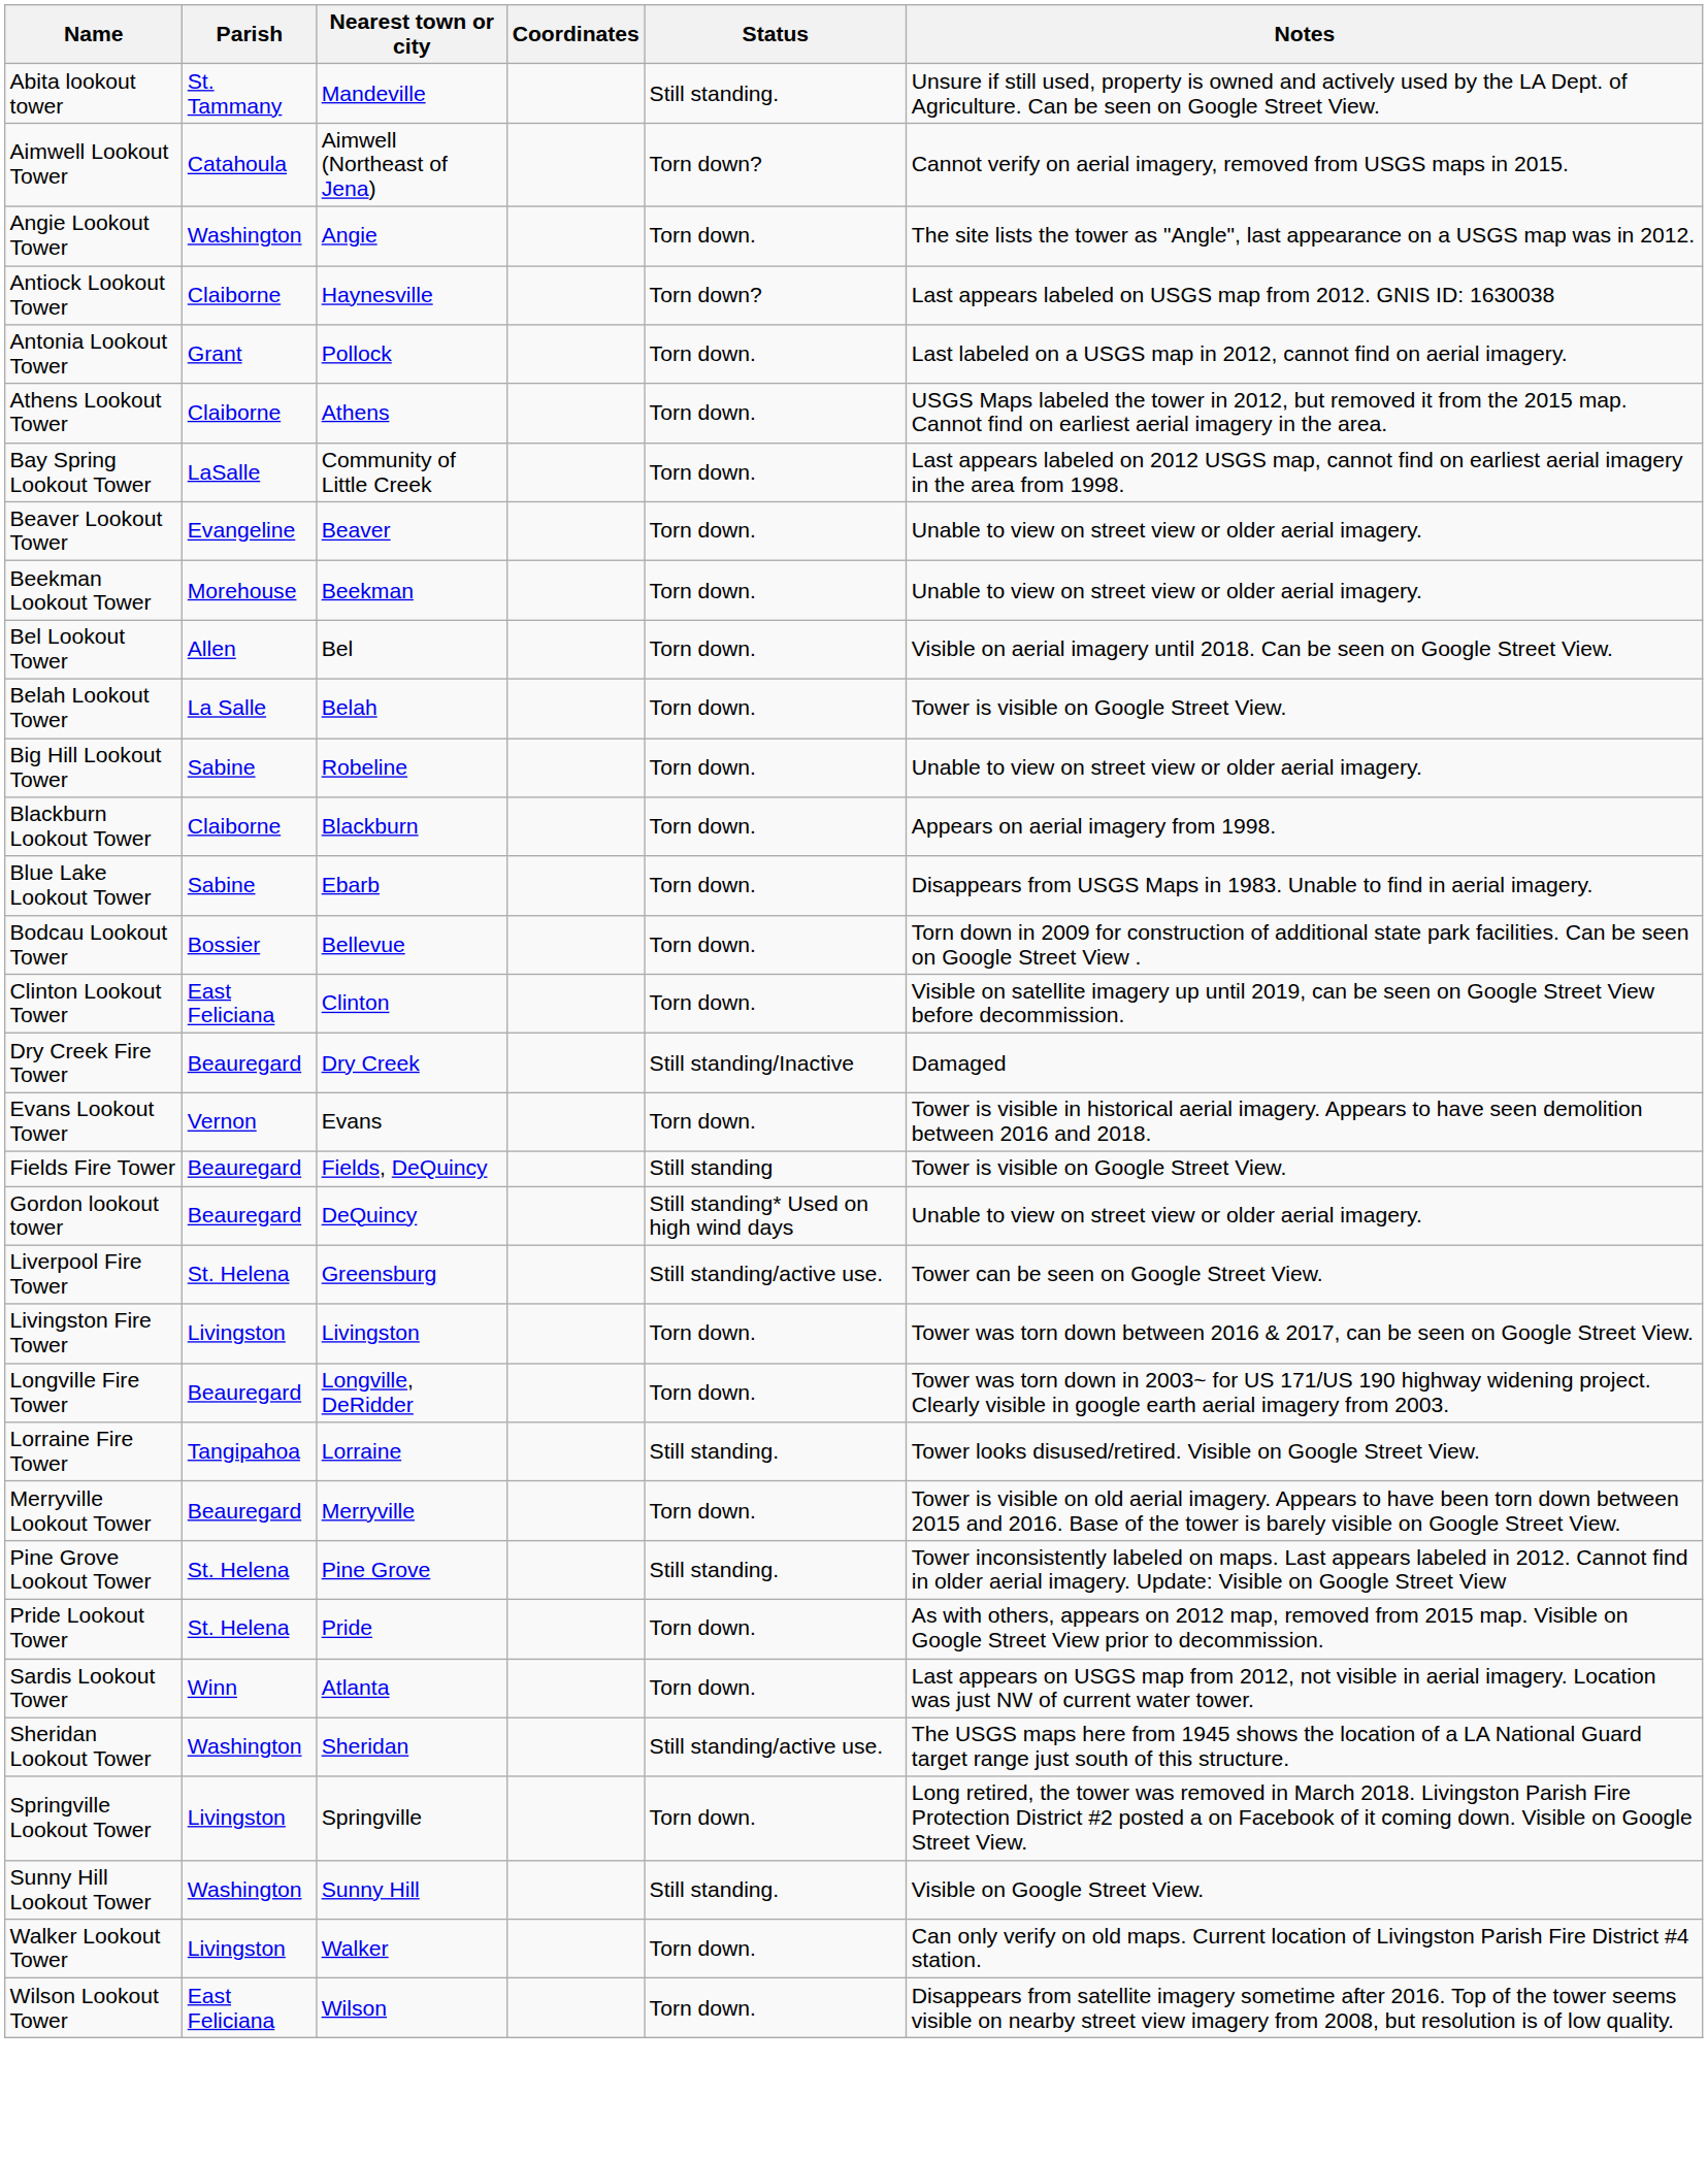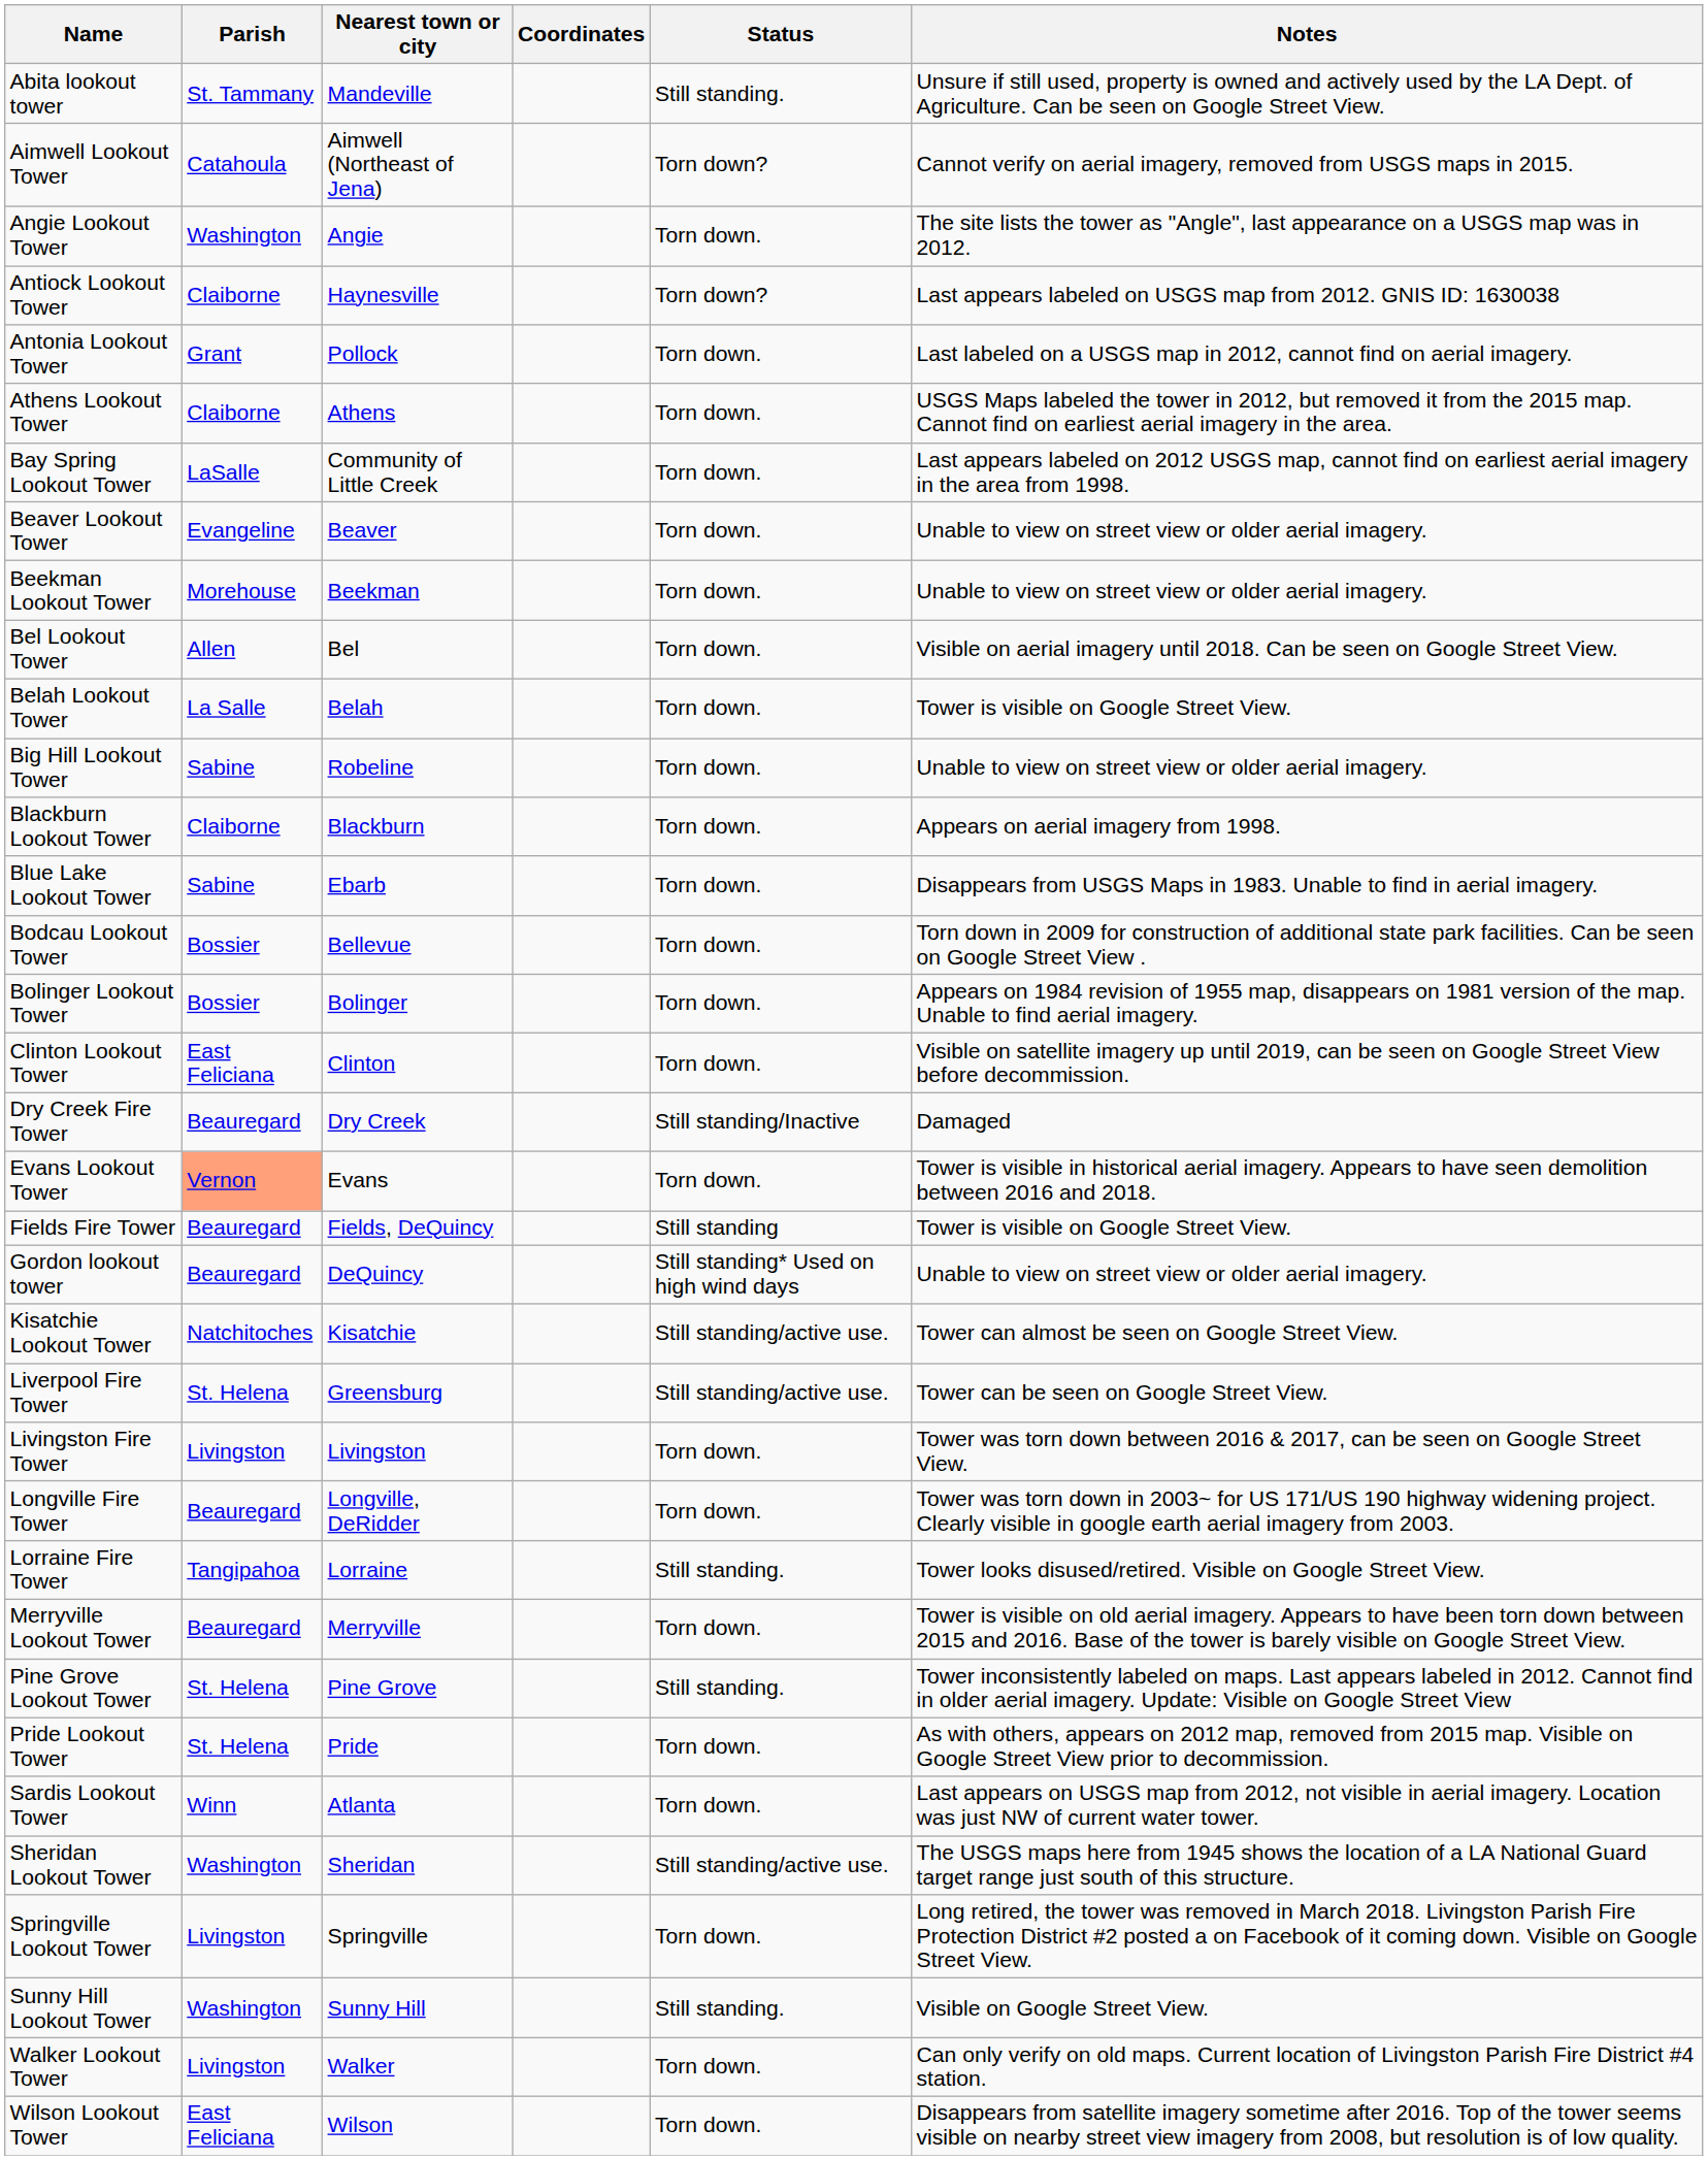 <table class="wikitable sortable">
 <tr>
 <th>Name</th>
 <th>Parish</th>
 <th>Nearest town or city</th>
 <th>Coordinates</th>
 <th>Status</th>
 <th>Notes</th>
 </tr>
 <tr>
 <td>Abita lookout tower</td>
 <td><a href='#'>St. Tammany</a></td>
 <td><a href='#'>Mandeville</a></td>
 <td></td>
 <td>Still standing.</td>
 <td>Unsure if still used, property is owned and actively used by the LA Dept. of Agriculture. Can be seen  on Google Street View.</td>
 </tr>
 <tr>
 <td>Aimwell Lookout Tower</td>
 <td><a href='#'>Catahoula</a></td>
 <td>Aimwell (Northeast of <a href='#'>Jena</a>)</td>
 <td></td>
 <td>Torn down?</td>
 <td>Cannot verify on aerial imagery, removed from USGS maps in 2015. </td>
 </tr>
 <tr>
 <td>Angie Lookout Tower</td>
 <td><a href='#'>Washington</a></td>
 <td><a href='#'>Angie</a></td>
 <td></td>
 <td>Torn down.</td>
 <td>The  site lists the tower as "Angle", last appearance on a USGS map was in 2012.</td>
 </tr>
 <tr>
 <td>Antiock Lookout Tower</td>
 <td><a href='#'>Claiborne</a></td>
 <td><a href='#'>Haynesville</a></td>
 <td></td>
 <td>Torn down?</td>
 <td>Last appears labeled on USGS map from 2012. GNIS ID:	1630038</td>
 </tr>
 <tr>
 <td>Antonia Lookout Tower</td>
 <td><a href='#'>Grant</a></td>
 <td><a href='#'>Pollock</a></td>
 <td></td>
 <td>Torn down.</td>
 <td>Last labeled on a USGS map in 2012, cannot find on aerial imagery.</td>
 </tr>
 <tr>
 <td>Athens Lookout Tower</td>
 <td><a href='#'>Claiborne</a></td>
 <td><a href='#'>Athens</a></td>
 <td></td>
 <td>Torn down.</td>
 <td>USGS Maps labeled the tower in 2012, but removed it from the 2015 map. Cannot find on earliest aerial imagery in the area.</td>
 </tr>
 <tr>
 <td>Bay Spring Lookout Tower</td>
 <td><a href='#'>LaSalle</a></td>
 <td>Community of Little Creek</td>
 <td></td>
 <td>Torn down.</td>
 <td>Last appears labeled on 2012 USGS map, cannot find on earliest aerial imagery in the area from 1998.</td>
 </tr>
 <tr>
 <td>Beaver Lookout Tower</td>
 <td><a href='#'>Evangeline</a></td>
 <td><a href='#'>Beaver</a></td>
 <td></td>
 <td>Torn down.</td>
 <td>Unable to view on street view or older aerial imagery.</td>
 </tr>
 <tr>
 <td>Beekman Lookout Tower</td>
 <td><a href='#'>Morehouse</a></td>
 <td><a href='#'>Beekman</a></td>
 <td></td>
 <td>Torn down.</td>
 <td>Unable to view on street view or older aerial imagery.</td>
 </tr>
 <tr>
 <td>Bel Lookout Tower</td>
 <td><a href='#'>Allen</a></td>
 <td>Bel</td>
 <td></td>
 <td>Torn down.</td>
 <td>Visible on aerial imagery until 2018. Can be seen  on Google Street View.</td>
 </tr>
 <tr>
 <td>Belah Lookout Tower</td>
 <td><a href='#'>La Salle</a></td>
 <td><a href='#'>Belah</a></td>
 <td></td>
 <td>Torn down.</td>
 <td>Tower is visible  on Google Street View.</td>
 </tr>
 <tr>
 <td>Big Hill Lookout Tower</td>
 <td><a href='#'>Sabine</a></td>
 <td><a href='#'>Robeline</a></td>
 <td></td>
 <td>Torn down.</td>
 <td>Unable to view on street view or older aerial imagery.</td>
 </tr>
 <tr>
 <td>Blackburn Lookout Tower</td>
 <td><a href='#'>Claiborne</a></td>
 <td><a href='#'>Blackburn</a></td>
 <td></td>
 <td>Torn down.</td>
 <td>Appears on aerial imagery from 1998.</td>
 </tr>
 <tr>
 <td>Blue Lake Lookout Tower</td>
 <td><a href='#'>Sabine</a></td>
 <td><a href='#'>Ebarb</a></td>
 <td></td>
 <td>Torn down.</td>
 <td>Disappears from USGS Maps in 1983. Unable to find in aerial imagery.</td>
 </tr>
 <tr>
 <td>Bodcau Lookout Tower</td>
 <td><a href='#'>Bossier</a></td>
 <td><a href='#'>Bellevue</a></td>
 <td></td>
 <td>Torn down.</td>
 <td>Torn down in 2009 for construction of additional state park facilities. Can be seen on Google Street View .</td>
 </tr>
 <tr>
+<td>Bolinger Lookout Tower</td>
+<td><a href='#'>Bossier</a></td>
+<td><a href='#'>Bolinger</a></td>
+<td></td>
+<td>Torn down.</td>
+<td>Appears on 1984 revision of 1955 map, disappears on 1981 version of the map. Unable to find aerial imagery.</td>
+</tr>
+<tr>
 <td>Clinton Lookout Tower</td>
 <td><a href='#'>East Feliciana</a></td>
 <td><a href='#'>Clinton</a></td>
 <td></td>
 <td>Torn down.</td>
 <td>Visible on satellite imagery up until 2019, can be seen  on Google Street View before decommission.</td>
 </tr>
 <tr>
 <td>Dry Creek Fire Tower</td>
 <td><a href='#'>Beauregard</a></td>
 <td><a href='#'>Dry Creek</a></td>
 <td></td>
 <td>Still standing/Inactive</td>
 <td>Damaged</td>
 </tr>
 <tr>
 <td>Evans Lookout Tower</td>
-<td><a href='#'>Vernon</a></td>
+<td style="background: lightsalmon;"><a href='#'>Vernon</a></td>
 <td>Evans</td>
 <td></td>
 <td>Torn down.</td>
 <td>Tower is visible in historical aerial imagery. Appears to have seen demolition between 2016 and 2018.</td>
 </tr>
 <tr>
 <td>Fields Fire Tower</td>
 <td><a href='#'>Beauregard</a></td>
 <td><a href='#'>Fields</a>, <a href='#'>DeQuincy</a></td>
 <td></td>
 <td>Still standing</td>
 <td>Tower is visible  on Google Street View.</td>
 </tr>
 <tr>
 <td>Gordon lookout tower</td>
 <td><a href='#'>Beauregard</a></td>
 <td><a href='#'>DeQuincy</a></td>
 <td></td>
 <td>Still standing* Used on high wind days</td>
 <td>Unable to view on street view or older aerial imagery.</td>
+</tr>
+<tr>
+<td>Kisatchie Lookout Tower</td>
+<td><a href='#'> Natchitoches</a></td>
+<td><a href='#'>Kisatchie</a></td>
+<td></td>
+<td>Still standing/active use.</td>
+<td>Tower can almost be seen  on Google Street View.</td>
 </tr>
 <tr>
 <td>Liverpool Fire Tower</td>
 <td><a href='#'>St. Helena</a></td>
 <td><a href='#'>Greensburg</a></td>
 <td></td>
 <td>Still standing/active use.</td>
 <td>Tower can be seen  on Google Street View.</td>
 </tr>
 <tr>
 <td>Livingston Fire Tower</td>
 <td><a href='#'>Livingston</a></td>
 <td><a href='#'>Livingston</a></td>
 <td></td>
 <td>Torn down.</td>
 <td>Tower was torn down between 2016 & 2017, can be seen  on Google Street View.</td>
 </tr>
 <tr>
 <td>Longville Fire Tower</td>
 <td><a href='#'>Beauregard</a></td>
 <td><a href='#'>Longville</a>, <a href='#'>DeRidder</a></td>
 <td></td>
 <td>Torn down.</td>
 <td>Tower was torn down in 2003~ for US 171/US 190 highway widening project. Clearly visible in google earth aerial imagery from 2003.</td>
 </tr>
 <tr>
 <td>Lorraine Fire Tower</td>
 <td><a href='#'>Tangipahoa</a></td>
 <td><a href='#'>Lorraine</a></td>
 <td></td>
 <td>Still standing.</td>
 <td>Tower looks disused/retired. Visible  on Google Street View.</td>
 </tr>
 <tr>
 <td>Merryville Lookout Tower</td>
 <td><a href='#'>Beauregard</a></td>
 <td><a href='#'>Merryville</a></td>
 <td></td>
 <td>Torn down.</td>
 <td>Tower is visible on old aerial imagery. Appears to have been torn down between 2015 and 2016. Base of the tower is barely visible  on Google Street View.</td>
 </tr>
 <tr>
 <td>Pine Grove Lookout Tower</td>
 <td><a href='#'>St. Helena</a></td>
 <td><a href='#'>Pine Grove</a></td>
 <td></td>
 <td>Still standing.</td>
 <td>Tower inconsistently labeled on maps. Last appears labeled in 2012. Cannot find in older aerial imagery. Update: Visible  on Google Street View</td>
 </tr>
 <tr>
 <td>Pride Lookout Tower</td>
 <td><a href='#'>St. Helena</a></td>
 <td><a href='#'>Pride</a></td>
 <td></td>
 <td>Torn down.</td>
 <td>As with others, appears on 2012 map, removed from 2015 map. Visible  on Google Street View prior to decommission.</td>
 </tr>
 <tr>
 <td>Sardis Lookout Tower</td>
 <td><a href='#'>Winn</a></td>
 <td><a href='#'>Atlanta</a></td>
 <td></td>
 <td>Torn down.</td>
 <td>Last appears on USGS map from 2012, not visible in aerial imagery. Location was just NW of current water tower.</td>
 </tr>
 <tr>
 <td>Sheridan Lookout Tower</td>
 <td><a href='#'>Washington</a></td>
 <td><a href='#'>Sheridan</a></td>
 <td></td>
 <td>Still standing/active use.</td>
 <td>The USGS maps here from 1945 shows the location of a LA National Guard target range just south of this structure.</td>
 </tr>
 <tr>
 <td>Springville Lookout Tower</td>
 <td><a href='#'>Livingston</a></td>
 <td>Springville</td>
 <td></td>
 <td>Torn down.</td>
 <td>Long retired, the tower was removed in March 2018. Livingston Parish Fire Protection District #2 posted a  on Facebook of it coming down. Visible  on Google Street View.</td>
 </tr>
 <tr>
 <td>Sunny Hill Lookout Tower</td>
 <td><a href='#'>Washington</a></td>
 <td><a href='#'>Sunny Hill</a></td>
 <td></td>
 <td>Still standing.</td>
 <td>Visible  on Google Street View.</td>
 </tr>
 <tr>
 <td>Walker Lookout Tower</td>
 <td><a href='#'>Livingston</a></td>
 <td><a href='#'>Walker</a></td>
 <td></td>
 <td>Torn down.</td>
 <td>Can only verify on old maps. Current location of Livingston Parish Fire District #4 station.</td>
 </tr>
 <tr>
 <td>Wilson Lookout Tower</td>
 <td><a href='#'>East Feliciana</a></td>
 <td><a href='#'>Wilson</a></td>
 <td></td>
 <td>Torn down.</td>
 <td>Disappears from satellite imagery sometime after 2016. Top of the tower seems visible on nearby street view imagery from 2008, but resolution is of low quality.</td>
 </tr>
 <tr>
 </tr>
 </table>
